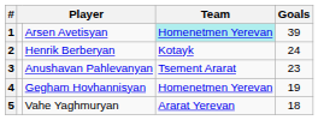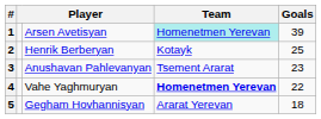 <table class="wikitable">
 <tr>
 <th>#</th>
 <th colspan=2>Player</th>
 <th>Team</th>
 <th>Goals</th>
 </tr>
 <tr>
 <th>1</th>
 <td></td>
 <td><a href='#'>Arsen Avetisyan</a></td>
 <td style="background: paleturquoise;"><a href='#'>Homenetmen Yerevan</a></td>
 <td align=center>39</td>
 </tr>
 <tr>
 <th>2</th>
 <td></td>
 <td><a href='#'>Henrik Berberyan</a></td>
 <td><a href='#'>Kotayk</a></td>
-<td align=center>24</td>
+<td align=center>25</td>
 </tr>
 <tr>
 <th>3</th>
 <td></td>
 <td><a href='#'>Anushavan Pahlevanyan</a></td>
 <td><a href='#'>Tsement Ararat</a></td>
 <td align=center>23</td>
 </tr>
 <tr>
 <th>4</th>
 <td></td>
-<td><a href='#'>Gegham Hovhannisyan</a></td>
-<td><a href='#'>Homenetmen Yerevan</a></td>
-<td align=center>19</td>
+<td>Vahe Yaghmuryan</td>
+<td><strong><a href='#'>Homenetmen Yerevan</a></strong></td>
+<td align=center>22</td>
 </tr>
 <tr>
 <th>5</th>
 <td></td>
-<td>Vahe Yaghmuryan</td>
+<td><a href='#'>Gegham Hovhannisyan</a></td>
 <td><a href='#'>Ararat Yerevan</a></td>
 <td align=center>18</td>
 </tr>
 </table>
